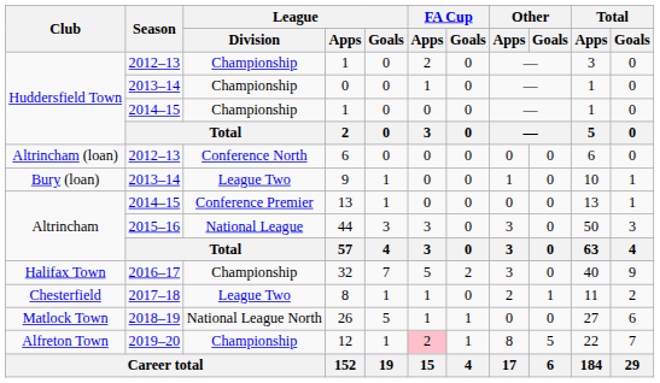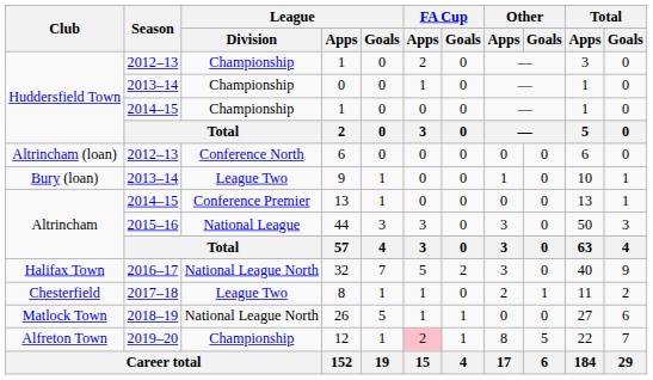 <table class="wikitable" style="text-align: center;">
 <tr>
 <th rowspan="2">Club</th>
 <th rowspan="2">Season</th>
 <th colspan="3">League</th>
 <th colspan="2"><a href='#'>FA Cup</a></th>
 <th colspan="2">Other</th>
 <th colspan="2">Total</th>
 </tr>
 <tr>
 <th>Division</th>
 <th>Apps</th>
 <th>Goals</th>
 <th>Apps</th>
 <th>Goals</th>
 <th>Apps</th>
 <th>Goals</th>
 <th>Apps</th>
 <th>Goals</th>
 </tr>
 <tr>
 <td rowspan="4" valign="center"><a href='#'>Huddersfield Town</a></td>
 <td><a href='#'>2012–13</a></td>
 <td><a href='#'>Championship</a></td>
 <td>1</td>
 <td>0</td>
 <td>2</td>
 <td>0</td>
 <td colspan="2">—</td>
 <td>3</td>
 <td>0</td>
 </tr>
 <tr>
 <td><a href='#'>2013–14</a></td>
 <td>Championship</td>
 <td>0</td>
 <td>0</td>
 <td>1</td>
 <td>0</td>
 <td colspan="2">—</td>
 <td>1</td>
 <td>0</td>
 </tr>
 <tr>
 <td><a href='#'>2014–15</a></td>
 <td>Championship</td>
 <td>1</td>
 <td>0</td>
 <td>0</td>
 <td>0</td>
 <td colspan="2">—</td>
 <td>1</td>
 <td>0</td>
 </tr>
 <tr>
 <th colspan="2">Total</th>
 <th>2</th>
 <th>0</th>
 <th>3</th>
 <th>0</th>
 <th colspan="2">—</th>
 <th>5</th>
 <th>0</th>
 </tr>
 <tr>
 <td><a href='#'>Altrincham</a> (loan)</td>
 <td><a href='#'>2012–13</a></td>
 <td><a href='#'>Conference North</a></td>
 <td>6</td>
 <td>0</td>
 <td>0</td>
 <td>0</td>
 <td>0</td>
 <td>0</td>
 <td>6</td>
 <td>0</td>
 </tr>
 <tr>
 <td rowspan="1" valign="center"><a href='#'>Bury</a> (loan)</td>
 <td><a href='#'>2013–14</a></td>
 <td><a href='#'>League Two</a></td>
 <td>9</td>
 <td>1</td>
 <td>0</td>
 <td>0</td>
 <td>1</td>
 <td>0</td>
 <td>10</td>
 <td>1</td>
 </tr>
 <tr>
 <td rowspan="3">Altrincham</td>
 <td><a href='#'>2014–15</a></td>
 <td><a href='#'>Conference Premier</a></td>
 <td>13</td>
 <td>1</td>
 <td>0</td>
 <td>0</td>
 <td>0</td>
 <td>0</td>
 <td>13</td>
 <td>1</td>
 </tr>
 <tr>
 <td><a href='#'>2015–16</a></td>
 <td><a href='#'>National League</a></td>
 <td>44</td>
 <td>3</td>
 <td>3</td>
 <td>0</td>
 <td>3</td>
 <td>0</td>
 <td>50</td>
 <td>3</td>
 </tr>
 <tr>
 <th colspan="2">Total</th>
 <th>57</th>
 <th>4</th>
 <th>3</th>
 <th>0</th>
 <th>3</th>
 <th>0</th>
 <th>63</th>
 <th>4</th>
 </tr>
 <tr>
 <td><a href='#'>Halifax Town</a></td>
 <td><a href='#'>2016–17</a></td>
-<td>Championship</td>
+<td><a href='#'>National League North</a></td>
 <td>32</td>
 <td>7</td>
 <td>5</td>
 <td>2</td>
 <td>3</td>
 <td>0</td>
 <td>40</td>
 <td>9</td>
 </tr>
 <tr>
 <td><a href='#'>Chesterfield</a></td>
 <td><a href='#'>2017–18</a></td>
 <td><a href='#'>League Two</a></td>
 <td>8</td>
 <td>1</td>
 <td>1</td>
 <td>0</td>
 <td>2</td>
 <td>1</td>
 <td>11</td>
 <td>2</td>
 </tr>
 <tr>
 <td><a href='#'>Matlock Town</a></td>
 <td><a href='#'>2018–19</a></td>
 <td>National League North</td>
 <td>26</td>
 <td>5</td>
 <td>1</td>
 <td>1</td>
 <td>0</td>
 <td>0</td>
 <td>27</td>
 <td>6</td>
 </tr>
 <tr>
 <td><a href='#'>Alfreton Town</a></td>
 <td><a href='#'>2019–20</a></td>
 <td><a href='#'>Championship</a></td>
 <td>12</td>
 <td>1</td>
 <td style="background: pink;">2</td>
 <td>1</td>
 <td>8</td>
 <td>5</td>
 <td>22</td>
 <td>7</td>
 </tr>
 <tr>
 <th colspan="3">Career total</th>
 <th>152</th>
 <th>19</th>
 <th>15</th>
 <th>4</th>
 <th>17</th>
 <th>6</th>
 <th>184</th>
 <th>29</th>
 </tr>
 </table>
